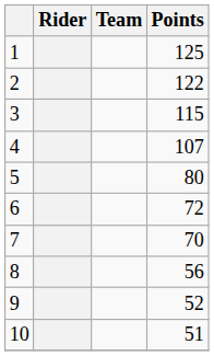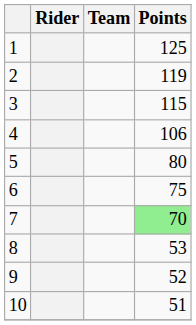 <table class="wikitable plainrowheaders">
 <tr>
 <th></th>
 <th>Rider</th>
 <th>Team</th>
 <th>Points</th>
 </tr>
 <tr>
 <td>1</td>
 <th scope="row"> </th>
 <td></td>
 <td align="right">125</td>
 </tr>
 <tr>
 <td>2</td>
 <th scope="row"></th>
 <td></td>
-<td align="right">122</td>
+<td align="right">119</td>
 </tr>
 <tr>
 <td>3</td>
 <th scope="row"></th>
 <td></td>
 <td align="right">115</td>
 </tr>
 <tr>
 <td>4</td>
 <th scope="row"></th>
 <td></td>
-<td align="right">107</td>
+<td align="right">106</td>
 </tr>
 <tr>
 <td>5</td>
 <th scope="row"> </th>
 <td></td>
 <td align=right>80</td>
 </tr>
 <tr>
 <td>6</td>
 <th scope="row"></th>
 <td></td>
-<td align="right">72</td>
+<td align="right">75</td>
 </tr>
 <tr>
 <td>7</td>
 <th scope="row"></th>
 <td></td>
-<td align="right">70</td>
+<td align="right" style="background: lightgreen;">70</td>
 </tr>
 <tr>
 <td>8</td>
 <th scope="row"></th>
 <td></td>
-<td align="right">56</td>
+<td align="right">53</td>
 </tr>
 <tr>
 <td>9</td>
 <th scope="row"></th>
 <td></td>
 <td align="right">52</td>
 </tr>
 <tr>
 <td>10</td>
 <th scope="row"> </th>
 <td></td>
 <td align=right>51</td>
 </tr>
 <tr>
 </tr>
 </table>
